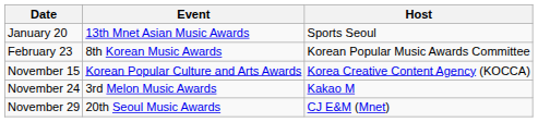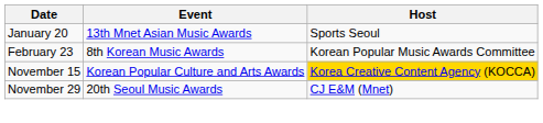 <table class="wikitable sortable" style="font-size:92%;">
 <tr>
 <th>Date</th>
 <th>Event</th>
 <th>Host</th>
 </tr>
 <tr>
 <td>January 20</td>
 <td><a href='#'>13th Mnet Asian Music Awards</a></td>
 <td>Sports Seoul</td>
 </tr>
 <tr>
 <td>February 23</td>
 <td>8th <a href='#'>Korean Music Awards</a></td>
 <td>Korean Popular Music Awards Committee</td>
 </tr>
 <tr>
 <td>November 15</td>
 <td><a href='#'>Korean Popular Culture and Arts Awards</a></td>
-<td><a href='#'>Korea Creative Content Agency</a> (KOCCA)</td>
-</tr>
-<tr>
-<td>November 24</td>
-<td>3rd <a href='#'>Melon Music Awards</a></td>
-<td><a href='#'>Kakao M</a></td>
+<td style="background: gold;"><a href='#'>Korea Creative Content Agency</a> (KOCCA)</td>
 </tr>
 <tr>
 <td>November 29</td>
 <td>20th <a href='#'>Seoul Music Awards</a></td>
 <td><a href='#'>CJ E&M</a> (<a href='#'>Mnet</a>)</td>
 </tr>
 </table>
